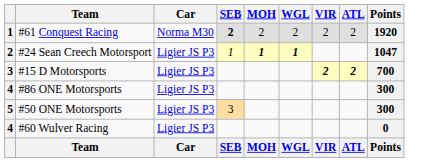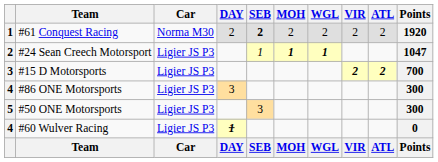 <table class="wikitable" style="font-size:85%; text-align:center">
 <tr>
 <th></th>
 <th>Team</th>
 <th>Car</th>
+<th><a href='#'>DAY</a></th>
 <th><a href='#'>SEB</a></th>
 <th><a href='#'>MOH</a></th>
 <th><a href='#'>WGL</a></th>
 <th><a href='#'>VIR</a></th>
 <th><a href='#'>ATL</a></th>
 <th>Points</th>
 </tr>
 <tr>
 <th>1</th>
 <td align=left>#61 <a href='#'>Conquest Racing</a></td>
 <td align=left><a href='#'>Norma M30</a></td>
+<td style="background:#dfdfdf;">2</td>
 <td style="background:#dfdfdf;"><strong>2</strong></td>
 <td style="background:#dfdfdf;">2</td>
 <td style="background:#dfdfdf;">2</td>
 <td style="background:#dfdfdf;">2</td>
 <td style="background:#dfdfdf;">2</td>
 <th>1920</th>
 </tr>
 <tr>
 <th>2</th>
 <td align=left>#24 Sean Creech Motorsport</td>
 <td align=left><a href='#'>Ligier JS P3</a></td>
+<td></td>
 <td style="background:#ffffbf;"><em>1</em></td>
 <td style="background:#ffffbf;"><strong><em>1</em></strong></td>
 <td style="background:#ffffbf;"><strong><em>1</em></strong></td>
 <td></td>
 <td></td>
 <th>1047</th>
 </tr>
 <tr>
 <th>3</th>
 <td align=left>#15 D Motorsports</td>
 <td align=left><a href='#'>Ligier JS P3</a></td>
 <td></td>
 <td></td>
 <td></td>
+<td></td>
 <td style="background:#ffffbf;"><strong><em>2</em></strong></td>
 <td style="background:#ffffbf;"><strong><em>2</em></strong></td>
 <th>700</th>
 </tr>
 <tr>
 <th>4</th>
 <td align=left>#86 ONE Motorsports</td>
 <td align=left><a href='#'>Ligier JS P3</a></td>
+<td style="background:#ffdf9f;">3</td>
 <td></td>
 <td></td>
 <td></td>
 <td></td>
 <td></td>
 <th>300</th>
 </tr>
 <tr>
 <th>5</th>
 <td align=left>#50 ONE Motorsports</td>
 <td align=left><a href='#'>Ligier JS P3</a></td>
+<td></td>
 <td style="background:#ffdf9f;">3</td>
 <td></td>
 <td></td>
 <td></td>
 <td></td>
 <th>300</th>
 </tr>
 <tr>
 <th>4</th>
 <td align=left>#60 Wulver Racing</td>
 <td align=left><a href='#'>Ligier JS P3</a></td>
+<td style="background:#ffffbf;"><s><strong><em>1</em></strong></s></td>
 <td></td>
 <td></td>
 <td></td>
 <td></td>
 <td></td>
 <th>0</th>
 </tr>
 <tr>
 <th></th>
 <th>Team</th>
 <th>Car</th>
+<th><a href='#'>DAY</a></th>
 <th><a href='#'>SEB</a></th>
 <th><a href='#'>MOH</a></th>
 <th><a href='#'>WGL</a></th>
 <th><a href='#'>VIR</a></th>
 <th><a href='#'>ATL</a></th>
 <th>Points</th>
 </tr>
 </table>
